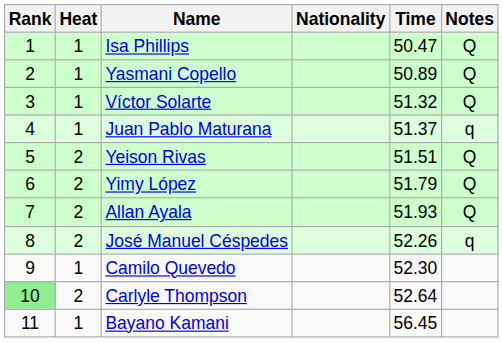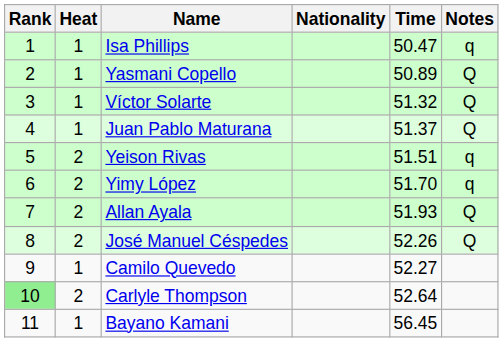 <table class="wikitable sortable" style="text-align:center; font-size:95%">
 <tr>
 <th>Rank</th>
 <th>Heat</th>
 <th>Name</th>
 <th>Nationality</th>
 <th>Time</th>
 <th>Notes</th>
 </tr>
 <tr bgcolor=ccffcc>
 <td>1</td>
 <td>1</td>
 <td align=left><a href='#'>Isa Phillips</a></td>
 <td align=left></td>
 <td>50.47</td>
-<td>Q</td>
+<td>q</td>
 </tr>
 <tr bgcolor=ccffcc>
 <td>2</td>
 <td>1</td>
 <td align=left><a href='#'>Yasmani Copello</a></td>
 <td align=left></td>
 <td>50.89</td>
 <td>Q</td>
 </tr>
 <tr bgcolor=ccffcc>
 <td>3</td>
 <td>1</td>
 <td align=left><a href='#'>Víctor Solarte</a></td>
 <td align=left></td>
 <td>51.32</td>
 <td>Q</td>
 </tr>
 <tr bgcolor=ddffdd>
 <td>4</td>
 <td>1</td>
 <td align=left><a href='#'>Juan Pablo Maturana</a></td>
 <td align=left></td>
 <td>51.37</td>
-<td>q</td>
+<td>Q</td>
 </tr>
 <tr bgcolor=ccffcc>
 <td>5</td>
 <td>2</td>
 <td align=left><a href='#'>Yeison Rivas</a></td>
 <td align=left></td>
 <td>51.51</td>
-<td>Q</td>
+<td>q</td>
 </tr>
 <tr bgcolor=ccffcc>
 <td>6</td>
 <td>2</td>
 <td align=left><a href='#'>Yimy López</a></td>
 <td align=left></td>
-<td>51.79</td>
-<td>Q</td>
+<td>51.70</td>
+<td>q</td>
 </tr>
 <tr bgcolor=ccffcc>
 <td>7</td>
 <td>2</td>
 <td align=left><a href='#'>Allan Ayala</a></td>
 <td align=left></td>
 <td>51.93</td>
 <td>Q</td>
 </tr>
 <tr bgcolor=ddffdd>
 <td>8</td>
 <td>2</td>
 <td align=left><a href='#'>José Manuel Céspedes</a></td>
 <td align=left></td>
 <td>52.26</td>
-<td>q</td>
+<td>Q</td>
 </tr>
 <tr>
 <td>9</td>
 <td>1</td>
 <td align=left><a href='#'>Camilo Quevedo</a></td>
 <td align=left></td>
-<td>52.30</td>
+<td>52.27</td>
 <td></td>
 </tr>
 <tr>
 <td style="background: lightgreen;">10</td>
 <td>2</td>
 <td align=left><a href='#'>Carlyle Thompson</a></td>
 <td align=left></td>
 <td>52.64</td>
 <td></td>
 </tr>
 <tr>
 <td>11</td>
 <td>1</td>
 <td align=left><a href='#'>Bayano Kamani</a></td>
 <td align=left></td>
 <td>56.45</td>
 <td></td>
 </tr>
 </table>
